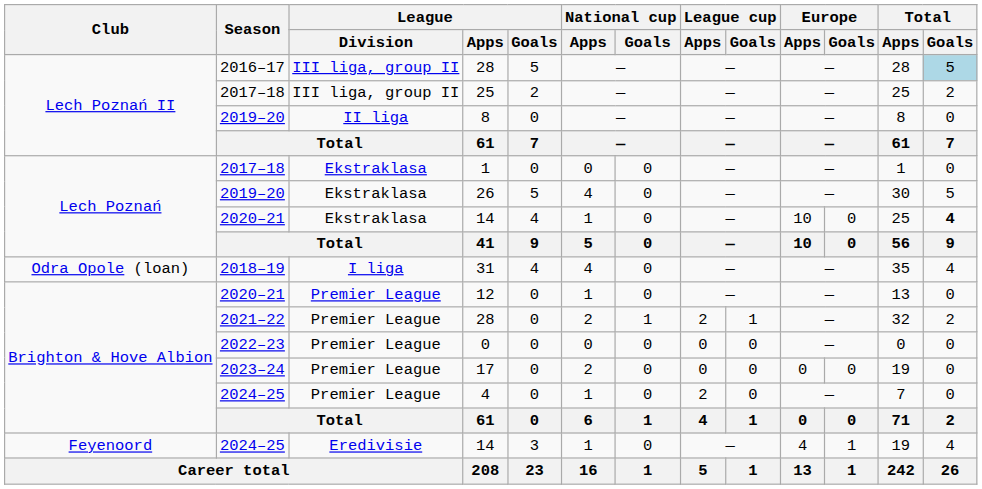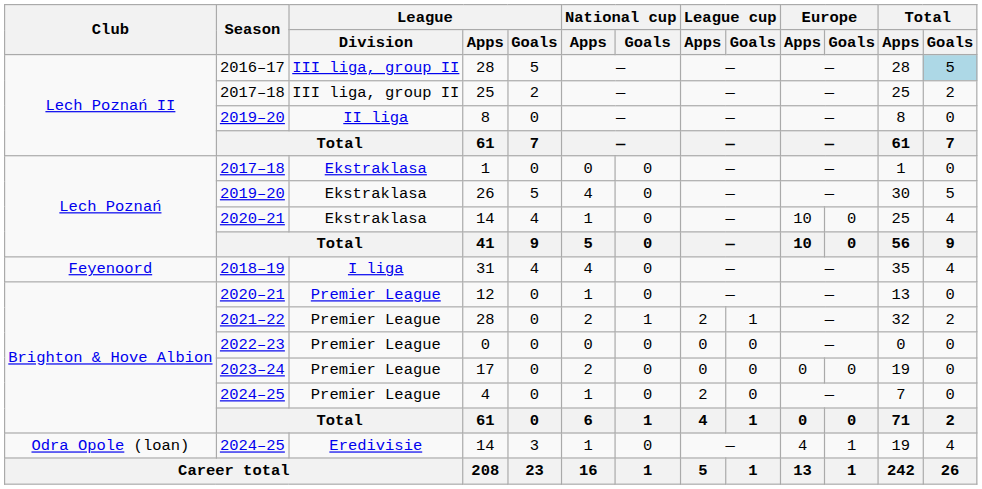 <table class="wikitable" style="text-align:center">
 <tr>
 <th rowspan="2">Club</th>
 <th rowspan="2">Season</th>
 <th colspan="3">League</th>
 <th colspan="2">National cup</th>
 <th colspan="2">League cup</th>
 <th colspan="2">Europe</th>
 <th colspan="2">Total</th>
 </tr>
 <tr>
 <th>Division</th>
 <th>Apps</th>
 <th>Goals</th>
 <th>Apps</th>
 <th>Goals</th>
 <th>Apps</th>
 <th>Goals</th>
 <th>Apps</th>
 <th>Goals</th>
 <th>Apps</th>
 <th>Goals</th>
 </tr>
 <tr>
 <td rowspan="4"><a href='#'>Lech Poznań II</a></td>
 <td>2016–17</td>
 <td><a href='#'>III liga, group II</a></td>
 <td>28</td>
 <td>5</td>
 <td colspan="2">—</td>
 <td colspan="2">—</td>
 <td colspan="2">—</td>
 <td>28</td>
 <td style="background: lightblue;">5</td>
 </tr>
 <tr>
 <td>2017–18</td>
 <td>III liga, group II</td>
 <td>25</td>
 <td>2</td>
 <td colspan="2">—</td>
 <td colspan="2">—</td>
 <td colspan="2">—</td>
 <td>25</td>
 <td>2</td>
 </tr>
 <tr>
 <td><a href='#'>2019–20</a></td>
 <td><a href='#'>II liga</a></td>
 <td>8</td>
 <td>0</td>
 <td colspan="2">—</td>
 <td colspan="2">—</td>
 <td colspan="2">—</td>
 <td>8</td>
 <td>0</td>
 </tr>
 <tr>
 <th colspan="2">Total</th>
 <th>61</th>
 <th>7</th>
 <th colspan="2">—</th>
 <th colspan="2">—</th>
 <th colspan="2">—</th>
 <th>61</th>
 <th>7</th>
 </tr>
 <tr>
 <td rowspan="4"><a href='#'>Lech Poznań</a></td>
 <td><a href='#'>2017–18</a></td>
 <td><a href='#'>Ekstraklasa</a></td>
 <td>1</td>
 <td>0</td>
 <td>0</td>
 <td>0</td>
 <td colspan="2">—</td>
 <td colspan="2">—</td>
 <td>1</td>
 <td>0</td>
 </tr>
 <tr>
 <td><a href='#'>2019–20</a></td>
 <td>Ekstraklasa</td>
 <td>26</td>
 <td>5</td>
 <td>4</td>
 <td>0</td>
 <td colspan="2">—</td>
 <td colspan="2">—</td>
 <td>30</td>
 <td>5</td>
 </tr>
 <tr>
 <td><a href='#'>2020–21</a></td>
 <td>Ekstraklasa</td>
 <td>14</td>
 <td>4</td>
 <td>1</td>
 <td>0</td>
 <td colspan="2">—</td>
 <td>10</td>
 <td>0</td>
 <td>25</td>
-<td><strong>4</strong></td>
+<td>4</td>
 </tr>
 <tr>
 <th colspan="2">Total</th>
 <th>41</th>
 <th>9</th>
 <th>5</th>
 <th>0</th>
 <th colspan="2">—</th>
 <th>10</th>
 <th>0</th>
 <th>56</th>
 <th>9</th>
 </tr>
 <tr>
-<td><a href='#'>Odra Opole</a> (loan)</td>
+<td><a href='#'>Feyenoord</a></td>
 <td><a href='#'>2018–19</a></td>
 <td><a href='#'>I liga</a></td>
 <td>31</td>
 <td>4</td>
 <td>4</td>
 <td>0</td>
 <td colspan="2">—</td>
 <td colspan="2">—</td>
 <td>35</td>
 <td>4</td>
 </tr>
 <tr>
 <td rowspan="6"><a href='#'>Brighton & Hove Albion</a></td>
 <td><a href='#'>2020–21</a></td>
 <td><a href='#'>Premier League</a></td>
 <td>12</td>
 <td>0</td>
 <td>1</td>
 <td>0</td>
 <td colspan="2">—</td>
 <td colspan="2">—</td>
 <td>13</td>
 <td>0</td>
 </tr>
 <tr>
 <td><a href='#'>2021–22</a></td>
 <td>Premier League</td>
 <td>28</td>
 <td>0</td>
 <td>2</td>
 <td>1</td>
 <td>2</td>
 <td>1</td>
 <td colspan="2">—</td>
 <td>32</td>
 <td>2</td>
 </tr>
 <tr>
 <td><a href='#'>2022–23</a></td>
 <td>Premier League</td>
 <td>0</td>
 <td>0</td>
 <td>0</td>
 <td>0</td>
 <td>0</td>
 <td>0</td>
 <td colspan="2">—</td>
 <td>0</td>
 <td>0</td>
 </tr>
 <tr>
 <td><a href='#'>2023–24</a></td>
 <td>Premier League</td>
 <td>17</td>
 <td>0</td>
 <td>2</td>
 <td>0</td>
 <td>0</td>
 <td>0</td>
 <td>0</td>
 <td>0</td>
 <td>19</td>
 <td>0</td>
 </tr>
 <tr>
 <td><a href='#'>2024–25</a></td>
 <td>Premier League</td>
 <td>4</td>
 <td>0</td>
 <td>1</td>
 <td>0</td>
 <td>2</td>
 <td>0</td>
 <td colspan="2">—</td>
 <td>7</td>
 <td>0</td>
 </tr>
 <tr>
 <th colspan="2">Total</th>
 <th>61</th>
 <th>0</th>
 <th>6</th>
 <th>1</th>
 <th>4</th>
 <th>1</th>
 <th>0</th>
 <th>0</th>
 <th>71</th>
 <th>2</th>
 </tr>
 <tr>
-<td><a href='#'>Feyenoord</a></td>
+<td><a href='#'>Odra Opole</a> (loan)</td>
 <td><a href='#'>2024–25</a></td>
 <td><a href='#'>Eredivisie</a></td>
 <td>14</td>
 <td>3</td>
 <td>1</td>
 <td>0</td>
 <td colspan="2">—</td>
 <td>4</td>
 <td>1</td>
 <td>19</td>
 <td>4</td>
 </tr>
 <tr>
 <th colspan="3">Career total</th>
 <th>208</th>
 <th>23</th>
 <th>16</th>
 <th>1</th>
 <th>5</th>
 <th>1</th>
 <th>13</th>
 <th>1</th>
 <th>242</th>
 <th>26</th>
 </tr>
 </table>
